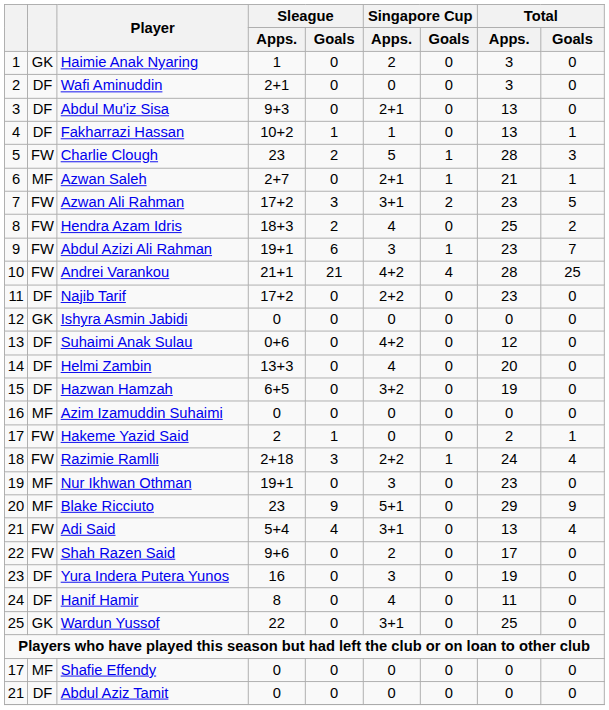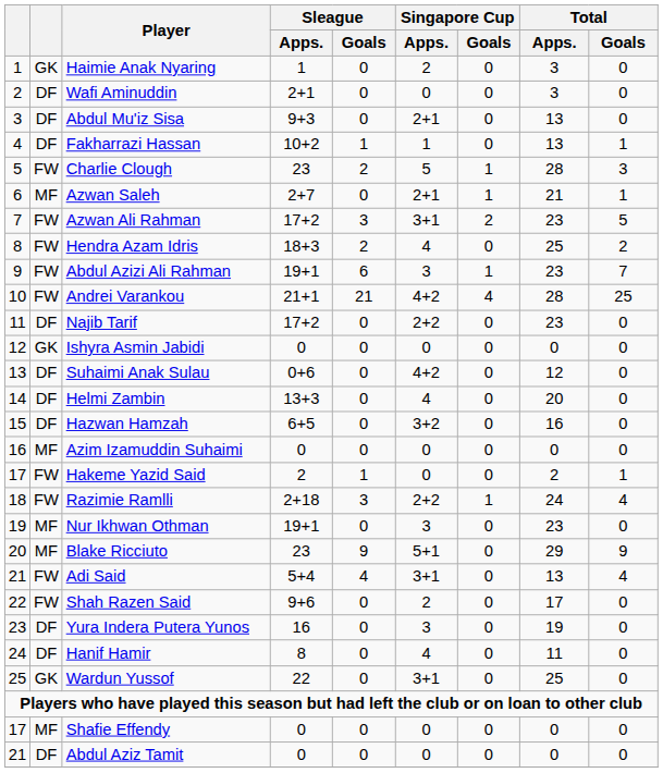 <table class="wikitable" style="text-align:center; font-size:100%; width:650;">
 <tr>
 <th rowspan=2></th>
 <th rowspan=2></th>
 <th rowspan=2 width="200">Player</th>
 <th colspan=2 width="110">Sleague</th>
 <th colspan=2 width="110">Singapore Cup</th>
 <th colspan=2 width="130">Total</th>
 </tr>
 <tr>
 <th width="55">Apps.</th>
 <th width="55">Goals</th>
 <th width="55">Apps.</th>
 <th width="55">Goals</th>
 <th width="55">Apps.</th>
 <th width="55">Goals</th>
 </tr>
 <tr>
 <td>1</td>
 <td>GK</td>
 <td align="left"> <a href='#'>Haimie Anak Nyaring</a></td>
 <td>1</td>
 <td>0</td>
 <td>2</td>
 <td>0</td>
 <td>3</td>
 <td>0</td>
 </tr>
 <tr>
 <td>2</td>
 <td>DF</td>
 <td align="left"> <a href='#'>Wafi Aminuddin</a></td>
 <td>2+1</td>
 <td>0</td>
 <td>0</td>
 <td>0</td>
 <td>3</td>
 <td>0</td>
 </tr>
 <tr>
 <td>3</td>
 <td>DF</td>
 <td align="left"> <a href='#'>Abdul Mu'iz Sisa</a></td>
 <td>9+3</td>
 <td>0</td>
 <td>2+1</td>
 <td>0</td>
 <td>13</td>
 <td>0</td>
 </tr>
 <tr>
 <td>4</td>
 <td>DF</td>
 <td align="left"> <a href='#'>Fakharrazi Hassan</a></td>
 <td>10+2</td>
 <td>1</td>
 <td>1</td>
 <td>0</td>
 <td>13</td>
 <td>1</td>
 </tr>
 <tr>
 <td>5</td>
 <td>FW</td>
 <td align="left"> <a href='#'>Charlie Clough</a></td>
 <td>23</td>
 <td>2</td>
 <td>5</td>
 <td>1</td>
 <td>28</td>
 <td>3</td>
 </tr>
 <tr>
 <td>6</td>
 <td>MF</td>
 <td align="left"> <a href='#'>Azwan Saleh</a></td>
 <td>2+7</td>
 <td>0</td>
 <td>2+1</td>
 <td>1</td>
 <td>21</td>
 <td>1</td>
 </tr>
 <tr>
 <td>7</td>
 <td>FW</td>
 <td align="left"> <a href='#'>Azwan Ali Rahman</a></td>
 <td>17+2</td>
 <td>3</td>
 <td>3+1</td>
 <td>2</td>
 <td>23</td>
 <td>5</td>
 </tr>
 <tr>
 <td>8</td>
 <td>FW</td>
 <td align="left"> <a href='#'>Hendra Azam Idris</a></td>
 <td>18+3</td>
 <td>2</td>
 <td>4</td>
 <td>0</td>
 <td>25</td>
 <td>2</td>
 </tr>
 <tr>
 <td>9</td>
 <td>FW</td>
 <td align="left"> <a href='#'>Abdul Azizi Ali Rahman</a></td>
 <td>19+1</td>
 <td>6</td>
 <td>3</td>
 <td>1</td>
 <td>23</td>
 <td>7</td>
 </tr>
 <tr>
 <td>10</td>
 <td>FW</td>
 <td align="left"> <a href='#'>Andrei Varankou</a></td>
 <td>21+1</td>
 <td>21</td>
 <td>4+2</td>
 <td>4</td>
 <td>28</td>
 <td>25</td>
 </tr>
 <tr>
 <td>11</td>
 <td>DF</td>
 <td align="left"> <a href='#'>Najib Tarif</a></td>
 <td>17+2</td>
 <td>0</td>
 <td>2+2</td>
 <td>0</td>
 <td>23</td>
 <td>0</td>
 </tr>
 <tr>
 <td>12</td>
 <td>GK</td>
 <td align="left"> <a href='#'>Ishyra Asmin Jabidi</a></td>
 <td>0</td>
 <td>0</td>
 <td>0</td>
 <td>0</td>
 <td>0</td>
 <td>0</td>
 </tr>
 <tr>
 <td>13</td>
 <td>DF</td>
 <td align="left"> <a href='#'>Suhaimi Anak Sulau</a></td>
 <td>0+6</td>
 <td>0</td>
 <td>4+2</td>
 <td>0</td>
 <td>12</td>
 <td>0</td>
 </tr>
 <tr>
 <td>14</td>
 <td>DF</td>
 <td align="left"> <a href='#'>Helmi Zambin</a></td>
 <td>13+3</td>
 <td>0</td>
 <td>4</td>
 <td>0</td>
 <td>20</td>
 <td>0</td>
 </tr>
 <tr>
 <td>15</td>
 <td>DF</td>
 <td align="left"> <a href='#'>Hazwan Hamzah</a></td>
 <td>6+5</td>
 <td>0</td>
 <td>3+2</td>
 <td>0</td>
-<td>19</td>
+<td>16</td>
 <td>0</td>
 </tr>
 <tr>
 <td>16</td>
 <td>MF</td>
 <td align="left"> <a href='#'>Azim Izamuddin Suhaimi</a></td>
 <td>0</td>
 <td>0</td>
 <td>0</td>
 <td>0</td>
 <td>0</td>
 <td>0</td>
 </tr>
 <tr>
 <td>17</td>
 <td>FW</td>
 <td align="left"> <a href='#'>Hakeme Yazid Said</a></td>
 <td>2</td>
 <td>1</td>
 <td>0</td>
 <td>0</td>
 <td>2</td>
 <td>1</td>
 </tr>
 <tr>
 <td>18</td>
 <td>FW</td>
 <td align="left"> <a href='#'>Razimie Ramlli</a></td>
 <td>2+18</td>
 <td>3</td>
 <td>2+2</td>
 <td>1</td>
 <td>24</td>
 <td>4</td>
 </tr>
 <tr>
 <td>19</td>
 <td>MF</td>
 <td align="left"> <a href='#'>Nur Ikhwan Othman</a></td>
 <td>19+1</td>
 <td>0</td>
 <td>3</td>
 <td>0</td>
 <td>23</td>
 <td>0</td>
 </tr>
 <tr>
 <td>20</td>
 <td>MF</td>
 <td align="left"> <a href='#'>Blake Ricciuto</a></td>
 <td>23</td>
 <td>9</td>
 <td>5+1</td>
 <td>0</td>
 <td>29</td>
 <td>9</td>
 </tr>
 <tr>
 <td>21</td>
 <td>FW</td>
 <td align="left"> <a href='#'>Adi Said</a></td>
 <td>5+4</td>
 <td>4</td>
 <td>3+1</td>
 <td>0</td>
 <td>13</td>
 <td>4</td>
 </tr>
 <tr>
 <td>22</td>
 <td>FW</td>
 <td align="left"> <a href='#'>Shah Razen Said</a></td>
 <td>9+6</td>
 <td>0</td>
 <td>2</td>
 <td>0</td>
 <td>17</td>
 <td>0</td>
 </tr>
 <tr>
 <td>23</td>
 <td>DF</td>
 <td align="left"> <a href='#'>Yura Indera Putera Yunos</a></td>
 <td>16</td>
 <td>0</td>
 <td>3</td>
 <td>0</td>
 <td>19</td>
 <td>0</td>
 </tr>
 <tr>
 <td>24</td>
 <td>DF</td>
 <td align="left"> <a href='#'>Hanif Hamir</a></td>
 <td>8</td>
 <td>0</td>
 <td>4</td>
 <td>0</td>
 <td>11</td>
 <td>0</td>
 </tr>
 <tr>
 <td>25</td>
 <td>GK</td>
 <td align="left"> <a href='#'>Wardun Yussof</a></td>
 <td>22</td>
 <td>0</td>
 <td>3+1</td>
 <td>0</td>
 <td>25</td>
 <td>0</td>
 </tr>
 <tr>
 <td colspan="17"><strong>Players who have played this season but had left the club or on loan to other club</strong></td>
 </tr>
 <tr>
 <td>17</td>
 <td>MF</td>
 <td align="left"> <a href='#'>Shafie Effendy</a></td>
 <td>0</td>
 <td>0</td>
 <td>0</td>
 <td>0</td>
 <td>0</td>
 <td>0</td>
 </tr>
 <tr>
 <td>21</td>
 <td>DF</td>
 <td align="left"> <a href='#'>Abdul Aziz Tamit</a></td>
 <td>0</td>
 <td>0</td>
 <td>0</td>
 <td>0</td>
 <td>0</td>
 <td>0</td>
 </tr>
 <tr>
 </tr>
 </table>
